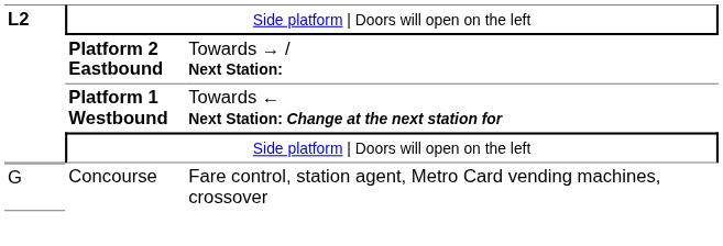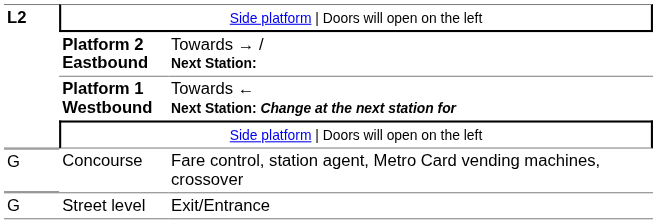 <table table border=0 cellspacing=0 cellpadding=3>
 <tr>
 <td style="border-top:solid 1px grey;border-bottom:solid 1px grey;" width=50 rowspan=4 valign=top><strong>L2</strong></td>
 <td style="border-top:solid 1px grey;border-right:solid 2px black;border-left:solid 2px black;border-bottom:solid 2px black;text-align:center;" colspan=2><small><a href='#'>Side platform</a> | Doors will open on the left </small></td>
 </tr>
 <tr>
 <td style="border-bottom:solid 1px grey;" width=100><span><strong>Platform 2</strong><br><strong>Eastbound</strong></span></td>
 <td style="border-bottom:solid 1px grey;" width=500>Towards →  / <br><small><strong>Next Station:</strong> </small></td>
 </tr>
 <tr>
 <td><span><strong>Platform 1</strong><br><strong>Westbound</strong></span></td>
 <td><span></span>Towards ← <br><small><strong>Next Station:</strong> </small> <small><strong><em>Change at the next station for <strong><em></small></td>
 </tr>
 <tr>
 <td style="border-top:solid 2px black;border-right:solid 2px black;border-left:solid 2px black;border-bottom:solid 1px grey;" colspan=2  align=center><small><a href='#'>Side platform</a> | Doors will open on the left </small></td>
 </tr>
 <tr>
 <td style="border-bottom:solid 1px grey;border-top:solid 1px grey;" width=50 valign=top></strong>G<strong></td>
 <td valign=top>Concourse</td>
 <td valign=top>Fare control, station agent, Metro Card vending machines, crossover</td>
 </tr>
+<tr>
+<td style="border-bottom:solid 1px grey;border-top:solid 1px grey;" width=50 valign=top></strong>G<strong></td>
+<td style="border-top:solid 1px grey;border-bottom:solid 1px grey;" width=100 valign=top>Street level</td>
+<td style="border-top:solid 1px grey;border-bottom:solid 1px grey;" width=500 valign=top>Exit/Entrance</td>
+</tr>
 </table>
